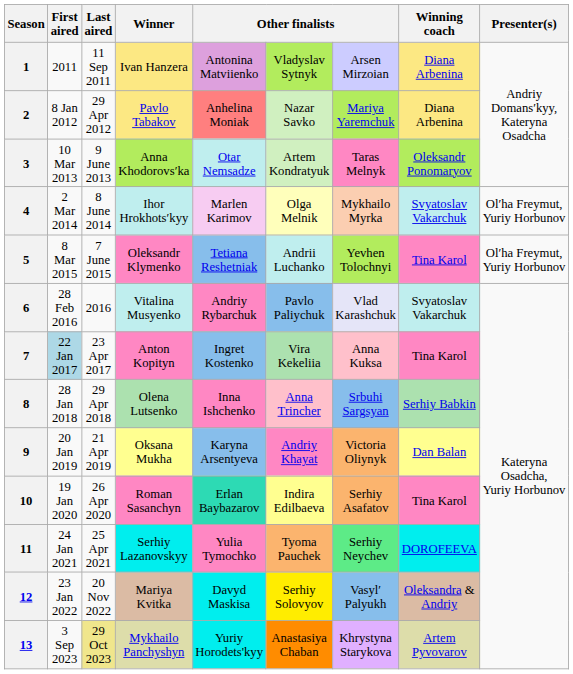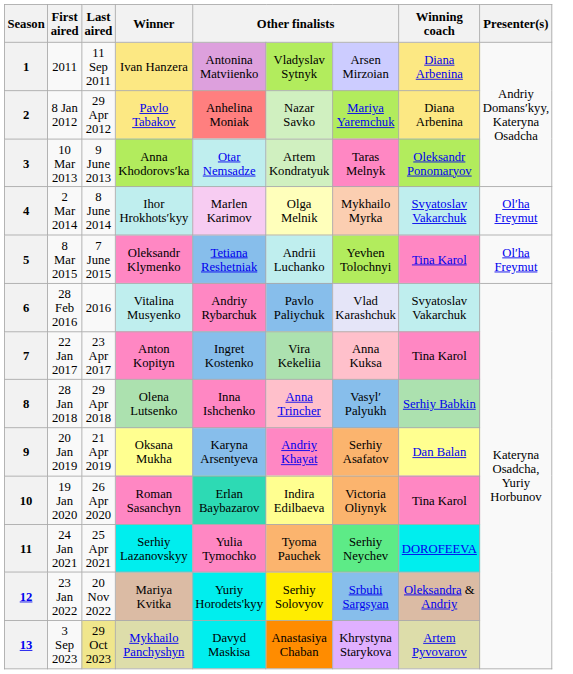 <table class="wikitable" style="text-align:center; font-size:90%; line-height:16px; width:90%">
 <tr style="height: 3em">
 <th scope="col" width="01%">Season</th>
 <th scope="col" width="05%">First aired</th>
 <th scope="col" width="05%">Last aired</th>
 <th scope="col" width="08%">Winner</th>
 <th colspan="3">Other finalists</th>
 <th scope="col" width="06%">Winning coach</th>
 <th scope="col" width="06%">Presenter(s)</th>
 </tr>
 <tr style="height: 3em">
 <th scope="row">1</th>
 <td> 2011</td>
 <td>11 Sep 2011</td>
 <td style="background:#FCE883">Ivan Hanzera</td>
 <td style="background:#dda0dd; width:08%">Antonina Matviienko</td>
 <td style="background:#B2EC5D; width:08%">Vladyslav Sytnyk</td>
 <td style="background:#ccccff; width:08%">Arsen Mirzoian</td>
 <td style="background:#FCE883"><a href='#'>Diana Arbenina</a></td>
 <td rowspan="3">Andriy Domansʹkyy,<br>Kateryna Osadcha</td>
 </tr>
 <tr style="height: 3em">
 <th scope="row">2</th>
 <td>8 Jan 2012</td>
 <td>29 Apr 2012</td>
 <td style="background:#FCE883"><a href='#'>Pavlo Tabakov</a></td>
 <td style="background:#ff7f7f">Anhelina Moniak</td>
 <td style="background:#d0f0c0">Nazar Savko</td>
 <td style="background:#B2EC5D"><a href='#'>Mariya Yaremchuk</a></td>
 <td style="background:#FCE883">Diana Arbenina</td>
 </tr>
 <tr>
 <th scope="row">3</th>
 <td>10 Mar 2013</td>
 <td>9 June 2013</td>
 <td style="background:#B2EC5D">Anna Khodorovsʹka</td>
 <td style="background:#bfeeee"><a href='#'>Otar Nemsadze</a></td>
 <td style="background:#d0f0c0">Artem Kondratyuk</td>
 <td style="background:#FF87C3">Taras Melnyk</td>
 <td style="background:#B2EC5D"><a href='#'>Oleksandr Ponomaryov</a></td>
 </tr>
 <tr>
 <th scope="row">4</th>
 <td>2 Mar 2014</td>
 <td>8 June 2014</td>
 <td style="background:#bfeeee">Ihor Hrokhotsʹkyy</td>
 <td style="background:#f7ccf2">Marlen Karimov</td>
 <td style="background:#ffffbb">Olga Melnik</td>
 <td style="background:#fbceb1">Mykhailo Myrka</td>
 <td style="background:#bfeeee"><a href='#'>Svyatoslav Vakarchuk</a></td>
-<td nowrap>Olʹha Freymut,<br>Yuriy Horbunov</td>
+<td><a href='#'>Olʹha Freymut</a></td>
 </tr>
 <tr>
 <th scope="row">5</th>
 <td>8 Mar 2015</td>
 <td>7 June 2015</td>
 <td style="background:#FF87C3">Oleksandr Klymenko</td>
 <td style="background:#87beeb"><a href='#'>Tetiana Reshetniak</a></td>
 <td style="background:#bfeeee">Andrii Luchanko</td>
 <td style="background:#B2EC5D">Yevhen Tolochnyi</td>
 <td style="background:#FF87C3"><a href='#'>Tina Karol</a></td>
-<td nowrap>Olʹha Freymut,<br>Yuriy Horbunov</td>
+<td><a href='#'>Olʹha Freymut</a></td>
 </tr>
 <tr>
 <th scope="row">6</th>
 <td>28 Feb 2016</td>
 <td> 2016</td>
 <td style="background:#bfeeee">Vitalina Musyenko</td>
 <td style="background:#FF87C3">Andriy Rybarchuk</td>
 <td style="background:#87beeb">Pavlo Paliychuk</td>
 <td style="background:#e5e5f8">Vlad Karashchuk</td>
 <td style="background:#bfeeee">Svyatoslav Vakarchuk</td>
 <td rowspan="8">Kateryna Osadcha,<br>Yuriy Horbunov</td>
 </tr>
 <tr style="height: 3em">
 <th scope="row">7</th>
-<td style="background: lightblue;">22 Jan 2017</td>
+<td>22 Jan 2017</td>
 <td>23 Apr 2017</td>
 <td style="background:#FF87C3">Anton Kopityn</td>
 <td style="background:#87beeb">Ingret Kostenko</td>
 <td style="background:#ace1af">Vira Kekeliia</td>
 <td style="background: pink">Anna Kuksa</td>
 <td style="background:#FF87C3">Tina Karol</td>
 </tr>
 <tr style="height: 3em">
 <th scope="row">8</th>
 <td>28 Jan 2018</td>
 <td>29 Apr 2018</td>
 <td style="background:#ace1af">Olena Lutsenko</td>
 <td style="background:#FF87C3">Inna Ishchenko</td>
 <td style="background: pink"><a href='#'>Anna Trincher</a></td>
-<td style="background:#87beeb"><a href='#'>Srbuhi Sargsyan</a></td>
+<td style="background:#87beeb">Vasylʹ Palyukh</td>
 <td style="background:#ace1af"><a href='#'>Serhiy Babkin</a></td>
 </tr>
 <tr style="height: 3em">
 <th scope="row">9</th>
 <td>20 Jan 2019</td>
 <td>21 Apr 2019</td>
 <td style="background:#FFFF90">Oksana Mukha</td>
 <td style="background:#87beeb">Karyna Arsentyeva</td>
 <td style="background:#FF87C3"><a href='#'>Andriy Khayat</a></td>
-<td style="background:#fbb46e">Victoria Oliynyk</td>
+<td style="background:#fbb46e">Serhiy Asafatov</td>
 <td style="background:#FFFF90"><a href='#'>Dan Balan</a></td>
 </tr>
 <tr style="height: 3em">
 <th scope="row">10</th>
 <td>19 Jan 2020</td>
 <td>26 Apr 2020</td>
 <td style="background:#FF87C3">Roman Sasanchyn</td>
 <td style="background:#2ddab4">Erlan Baybazarov</td>
 <td style="background:#FFFF90">Indira Edilbaeva</td>
-<td style="background:#fbb46e">Serhiy Asafatov</td>
+<td style="background:#fbb46e">Victoria Oliynyk</td>
 <td style="background:#FF87C3">Tina Karol</td>
 </tr>
 <tr style="height: 3em">
 <th>11</th>
 <td>24 Jan 2021</td>
 <td>25 Apr 2021</td>
 <td style="background:#00eeee">Serhiy Lazanovskyy</td>
 <td style="background:#FF87C3">Yulia Tymochko</td>
 <td style="background:#fbb46e">Tyoma Pauchek</td>
 <td style="background:#5deb87">Serhiy Neychev</td>
 <td style="background:#00eeee"><a href='#'>DOROFEEVA</a></td>
 </tr>
 <tr style="height: 3em">
 <th><a href='#'>12</a></th>
 <td>23 Jan 2022</td>
 <td>20 Nov 2022</td>
 <td style="background:#dbbba4">Mariya Kvitka</td>
-<td style="background:#00eeee">Davyd Maskisa</td>
+<td style="background:#00eeee">Yuriy Horodets'kyy</td>
 <td style="background:#ffed00">Serhiy Solovyov</td>
-<td style="background:#87beeb">Vasylʹ Palyukh</td>
+<td style="background:#87beeb"><a href='#'>Srbuhi Sargsyan</a></td>
 <td style="background:#dbbba4"><a href='#'>Oleksandra</a> & <a href='#'>Andriy</a></td>
 </tr>
 <tr style="height: 3em">
 <th><a href='#'>13</a></th>
 <td>3 Sep 2023</td>
 <td style="background: khaki;">29 Oct 2023</td>
 <td style="background:#ddddaa"><a href='#'>Mykhailo Panchyshyn</a></td>
-<td style="background:#00eeee">Yuriy Horodets'kyy</td>
+<td style="background:#00eeee">Davyd Maskisa</td>
 <td style="background:#FF8C00">Anastasiya Chaban</td>
 <td style="background:#E0B0FF">Khrystyna Starykova</td>
 <td style="background:#ddddaa"><a href='#'>Artem Pyvovarov</a></td>
 </tr>
 </table>
